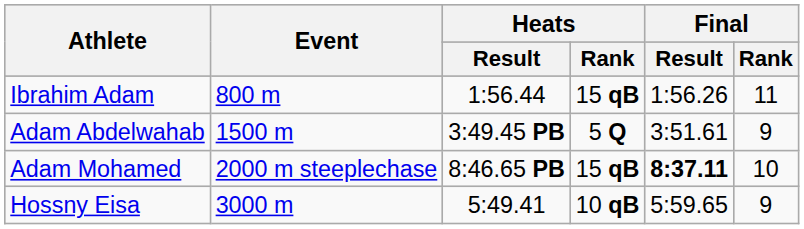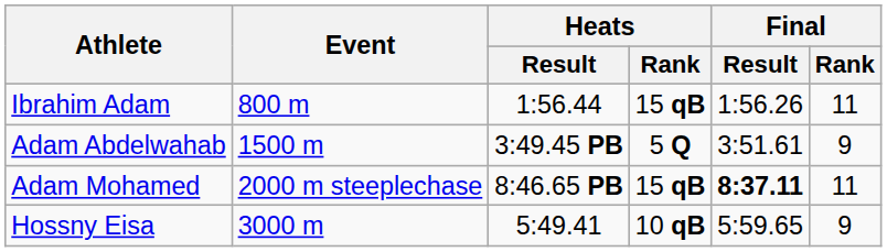 <table class="wikitable" style="font-size:90%">
 <tr>
 <th rowspan=2>Athlete</th>
 <th rowspan=2>Event</th>
 <th colspan=2>Heats</th>
 <th colspan=2>Final</th>
 </tr>
 <tr style="font-size:95%">
 <th>Result</th>
 <th>Rank</th>
 <th>Result</th>
 <th>Rank</th>
 </tr>
 <tr align=center>
 <td align=left><a href='#'>Ibrahim Adam</a></td>
 <td align=left><a href='#'>800 m</a></td>
 <td>1:56.44</td>
 <td>15 <strong>qB</strong></td>
 <td>1:56.26</td>
 <td>11</td>
 </tr>
 <tr align=center>
 <td align=left><a href='#'>Adam Abdelwahab</a></td>
 <td align=left><a href='#'>1500 m</a></td>
 <td>3:49.45 <strong>PB</strong></td>
 <td>5 <strong>Q</strong></td>
 <td>3:51.61</td>
 <td>9</td>
 </tr>
 <tr align=center>
 <td align=left><a href='#'>Adam Mohamed</a></td>
 <td align=left><a href='#'>2000 m steeplechase</a></td>
 <td>8:46.65 <strong>PB</strong></td>
 <td>15 <strong>qB</strong></td>
 <td><strong>8:37.11</strong></td>
-<td>10</td>
+<td>11</td>
 </tr>
 <tr align=center>
 <td align=left><a href='#'>Hossny Eisa</a></td>
 <td align=left><a href='#'>3000 m</a></td>
 <td>5:49.41</td>
 <td>10 <strong>qB</strong></td>
 <td>5:59.65</td>
 <td>9</td>
 </tr>
 </table>
